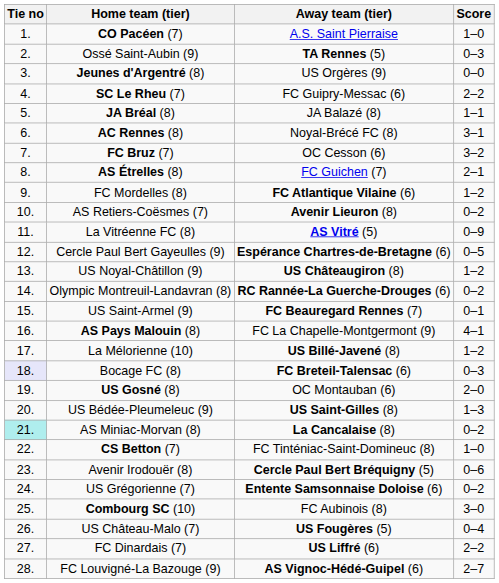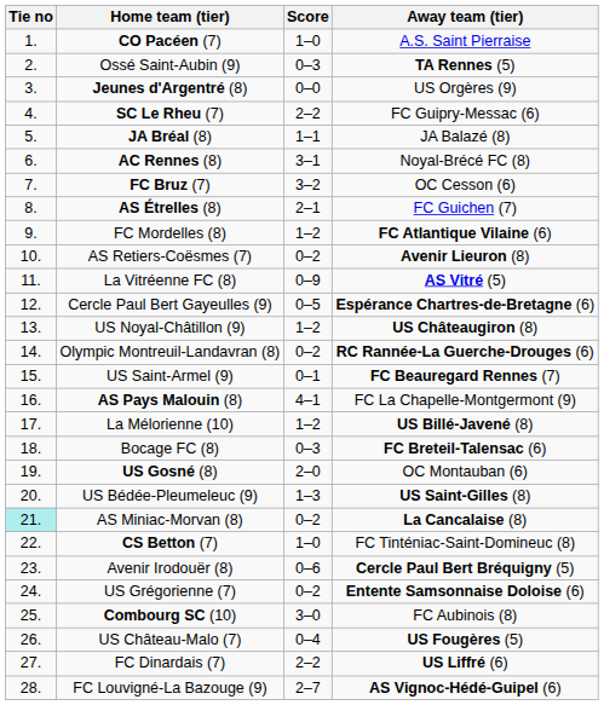 <table class="wikitable" style="text-align: center">
 <tr>
 <th>Tie no</th>
 <th>Home team (tier)</th>
+<th>Score</th>
 <th>Away team (tier)</th>
-<th>Score</th>
 </tr>
 <tr>
 <td>1.</td>
 <td><strong>CO Pacéen</strong> (7)</td>
+<td>1–0</td>
 <td><a href='#'>A.S. Saint Pierraise</a> </td>
-<td>1–0</td>
 </tr>
 <tr>
 <td>2.</td>
 <td>Ossé Saint-Aubin (9)</td>
+<td>0–3</td>
 <td><strong>TA Rennes</strong> (5)</td>
-<td>0–3</td>
 </tr>
 <tr>
 <td>3.</td>
 <td><strong>Jeunes d'Argentré</strong> (8)</td>
+<td>0–0 </td>
 <td>US Orgères (9)</td>
-<td>0–0 </td>
 </tr>
 <tr>
 <td>4.</td>
 <td><strong>SC Le Rheu</strong> (7)</td>
+<td>2–2 </td>
 <td>FC Guipry-Messac (6)</td>
-<td>2–2 </td>
 </tr>
 <tr>
 <td>5.</td>
 <td><strong>JA Bréal</strong> (8)</td>
+<td>1–1 </td>
 <td>JA Balazé (8)</td>
-<td>1–1 </td>
 </tr>
 <tr>
 <td>6.</td>
 <td><strong>AC Rennes</strong> (8)</td>
+<td>3–1</td>
 <td>Noyal-Brécé FC (8)</td>
-<td>3–1</td>
 </tr>
 <tr>
 <td>7.</td>
 <td><strong>FC Bruz</strong> (7)</td>
+<td>3–2</td>
 <td>OC Cesson (6)</td>
-<td>3–2</td>
 </tr>
 <tr>
 <td>8.</td>
 <td><strong>AS Étrelles</strong> (8)</td>
+<td>2–1</td>
 <td><a href='#'>FC Guichen</a> (7)</td>
-<td>2–1</td>
 </tr>
 <tr>
 <td>9.</td>
 <td>FC Mordelles (8)</td>
+<td>1–2</td>
 <td><strong>FC Atlantique Vilaine</strong> (6)</td>
-<td>1–2</td>
 </tr>
 <tr>
 <td>10.</td>
 <td>AS Retiers-Coësmes (7)</td>
+<td>0–2</td>
 <td><strong>Avenir Lieuron</strong> (8)</td>
-<td>0–2</td>
 </tr>
 <tr>
 <td>11.</td>
 <td>La Vitréenne FC (8)</td>
+<td>0–9</td>
 <td><strong><a href='#'>AS Vitré</a></strong> (5)</td>
-<td>0–9</td>
 </tr>
 <tr>
 <td>12.</td>
 <td>Cercle Paul Bert Gayeulles (9)</td>
+<td>0–5</td>
 <td><strong>Espérance Chartres-de-Bretagne</strong> (6)</td>
-<td>0–5</td>
 </tr>
 <tr>
 <td>13.</td>
 <td>US Noyal-Châtillon (9)</td>
+<td>1–2</td>
 <td><strong>US Châteaugiron</strong> (8)</td>
-<td>1–2</td>
 </tr>
 <tr>
 <td>14.</td>
 <td>Olympic Montreuil-Landavran (8)</td>
+<td>0–2</td>
 <td><strong>RC Rannée-La Guerche-Drouges</strong> (6)</td>
-<td>0–2</td>
 </tr>
 <tr>
 <td>15.</td>
 <td>US Saint-Armel (9)</td>
+<td>0–1</td>
 <td><strong>FC Beauregard Rennes</strong> (7)</td>
-<td>0–1</td>
 </tr>
 <tr>
 <td>16.</td>
 <td><strong>AS Pays Malouin</strong> (8)</td>
+<td>4–1</td>
 <td>FC La Chapelle-Montgermont (9)</td>
-<td>4–1</td>
 </tr>
 <tr>
 <td>17.</td>
 <td>La Mélorienne (10)</td>
+<td>1–2</td>
 <td><strong>US Billé-Javené</strong> (8)</td>
-<td>1–2</td>
 </tr>
 <tr>
-<td style="background: lavender;">18.</td>
+<td>18.</td>
 <td>Bocage FC (8)</td>
+<td>0–3</td>
 <td><strong>FC Breteil-Talensac</strong> (6)</td>
-<td>0–3</td>
 </tr>
 <tr>
 <td>19.</td>
 <td><strong>US Gosné</strong> (8)</td>
+<td>2–0</td>
 <td>OC Montauban (6)</td>
-<td>2–0</td>
 </tr>
 <tr>
 <td>20.</td>
 <td>US Bédée-Pleumeleuc (9)</td>
+<td>1–3</td>
 <td><strong>US Saint-Gilles</strong> (8)</td>
-<td>1–3</td>
 </tr>
 <tr>
 <td style="background: paleturquoise;">21.</td>
 <td>AS Miniac-Morvan (8)</td>
+<td>0–2</td>
 <td><strong>La Cancalaise</strong> (8)</td>
-<td>0–2</td>
 </tr>
 <tr>
 <td>22.</td>
 <td><strong>CS Betton</strong> (7)</td>
+<td>1–0</td>
 <td>FC Tinténiac-Saint-Domineuc (8)</td>
-<td>1–0</td>
 </tr>
 <tr>
 <td>23.</td>
 <td>Avenir Irodouër (8)</td>
+<td>0–6</td>
 <td><strong>Cercle Paul Bert Bréquigny</strong> (5)</td>
-<td>0–6</td>
 </tr>
 <tr>
 <td>24.</td>
 <td>US Grégorienne (7)</td>
+<td>0–2</td>
 <td><strong>Entente Samsonnaise Doloise</strong> (6)</td>
-<td>0–2</td>
 </tr>
 <tr>
 <td>25.</td>
 <td><strong>Combourg SC</strong> (10)</td>
+<td>3–0</td>
 <td>FC Aubinois (8)</td>
-<td>3–0</td>
 </tr>
 <tr>
 <td>26.</td>
 <td>US Château-Malo (7)</td>
+<td>0–4</td>
 <td><strong>US Fougères</strong> (5)</td>
-<td>0–4</td>
 </tr>
 <tr>
 <td>27.</td>
 <td>FC Dinardais (7)</td>
+<td>2–2 </td>
 <td><strong>US Liffré</strong> (6)</td>
-<td>2–2 </td>
 </tr>
 <tr>
 <td>28.</td>
 <td>FC Louvigné-La Bazouge (9)</td>
+<td>2–7</td>
 <td><strong>AS Vignoc-Hédé-Guipel</strong> (6)</td>
-<td>2–7</td>
 </tr>
 </table>
